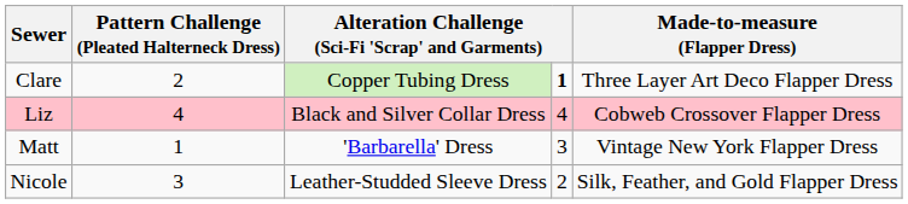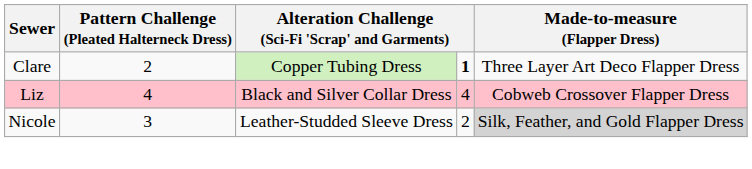 <table class="wikitable" style="text-align:center;">
 <tr>
 <th>Sewer</th>
 <th>Pattern Challenge<br><small>(Pleated Halterneck Dress)</small></th>
 <th Colspan=2>Alteration Challenge<br><small>(Sci-Fi 'Scrap' and Garments)</small></th>
 <th>Made-to-measure<br><small>(Flapper Dress)</small></th>
 </tr>
 <tr>
 <td>Clare</td>
 <td>2</td>
 <td style="background:#d0f0c0">Copper Tubing Dress</td>
 <td><strong>1</strong></td>
 <td>Three Layer Art Deco Flapper Dress</td>
 </tr>
 <tr style="background:pink">
 <td>Liz</td>
 <td>4</td>
 <td>Black and Silver Collar Dress</td>
 <td>4</td>
 <td>Cobweb Crossover Flapper Dress</td>
 </tr>
 <tr>
-<td>Matt</td>
-<td>1</td>
-<td>'<a href='#'>Barbarella</a>' Dress</td>
-<td>3</td>
-<td>Vintage New York Flapper Dress</td>
-</tr>
-<tr>
 <td>Nicole</td>
 <td>3</td>
 <td>Leather-Studded Sleeve Dress</td>
 <td>2</td>
-<td>Silk, Feather, and Gold Flapper Dress</td>
+<td style="background: lightgrey;">Silk, Feather, and Gold Flapper Dress</td>
 </tr>
 </table>
